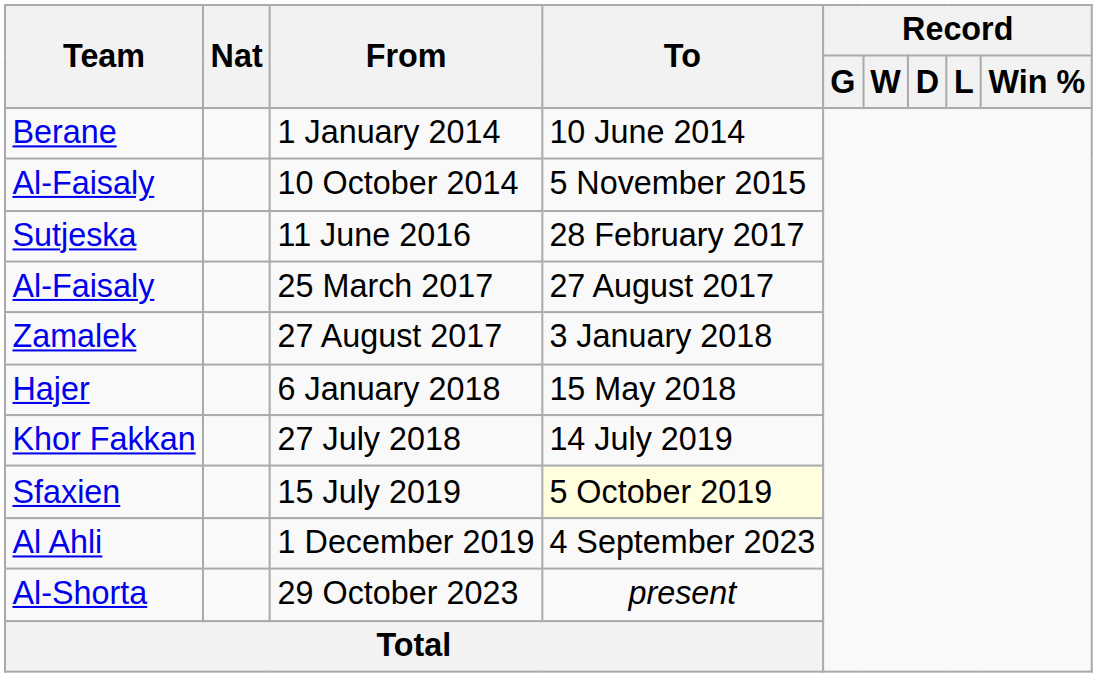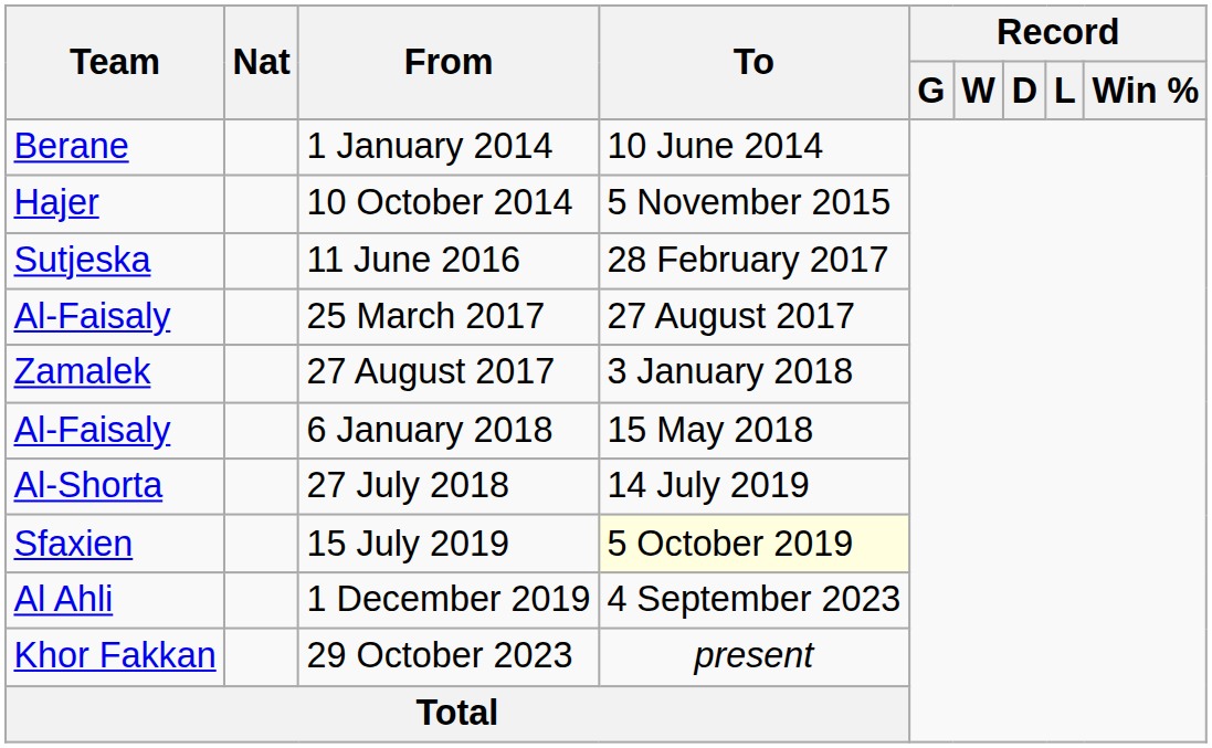 <table class="wikitable" style="text-align: center">
 <tr>
 <th rowspan="2">Team</th>
 <th rowspan="2">Nat</th>
 <th rowspan="2">From</th>
 <th rowspan="2">To</th>
 <th colspan="5">Record</th>
 </tr>
 <tr>
 <th>G</th>
 <th>W</th>
 <th>D</th>
 <th>L</th>
 <th>Win %</th>
 </tr>
 <tr>
 <td align=left><a href='#'>Berane</a></td>
 <td></td>
 <td align=left>1 January 2014</td>
 <td align=left>10 June 2014<br></td>
 </tr>
 <tr>
-<td align=left><a href='#'>Al-Faisaly</a></td>
+<td align=left><a href='#'>Hajer</a></td>
 <td></td>
 <td align=left>10 October 2014</td>
 <td align=left>5 November 2015<br></td>
 </tr>
 <tr>
 <td align=left><a href='#'>Sutjeska</a></td>
 <td></td>
 <td align=left>11 June 2016</td>
 <td align=left>28 February 2017<br></td>
 </tr>
 <tr>
 <td align=left><a href='#'>Al-Faisaly</a></td>
 <td></td>
 <td align=left>25 March 2017</td>
 <td align=left>27 August 2017<br></td>
 </tr>
 <tr>
 <td align=left><a href='#'>Zamalek</a></td>
 <td></td>
 <td align=left>27 August 2017</td>
 <td align=left>3 January 2018<br></td>
 </tr>
 <tr>
-<td align=left><a href='#'>Hajer</a></td>
+<td align=left><a href='#'>Al-Faisaly</a></td>
 <td></td>
 <td align=left>6 January 2018</td>
 <td align=left>15 May 2018<br></td>
 </tr>
 <tr>
-<td align=left><a href='#'>Khor Fakkan</a></td>
+<td align=left><a href='#'>Al-Shorta</a></td>
 <td></td>
 <td align=left>27 July 2018</td>
 <td align=left>14 July 2019<br></td>
 </tr>
 <tr>
 <td align=left><a href='#'>Sfaxien</a></td>
 <td></td>
 <td align=left>15 July 2019</td>
 <td align=left style="background: lightyellow;">5 October 2019<br></td>
 </tr>
 <tr>
 <td align=left><a href='#'>Al Ahli</a></td>
 <td></td>
 <td align=left>1 December 2019</td>
 <td align=left>4 September 2023<br></td>
 </tr>
 <tr>
-<td align=left><a href='#'>Al-Shorta</a></td>
+<td align=left><a href='#'>Khor Fakkan</a></td>
 <td></td>
 <td align=left>29 October 2023</td>
 <td align=center><em>present</em><br></td>
 </tr>
 <tr>
 <th colspan="4" align="center" valign=middle>Total<br></th>
 </tr>
 </table>
